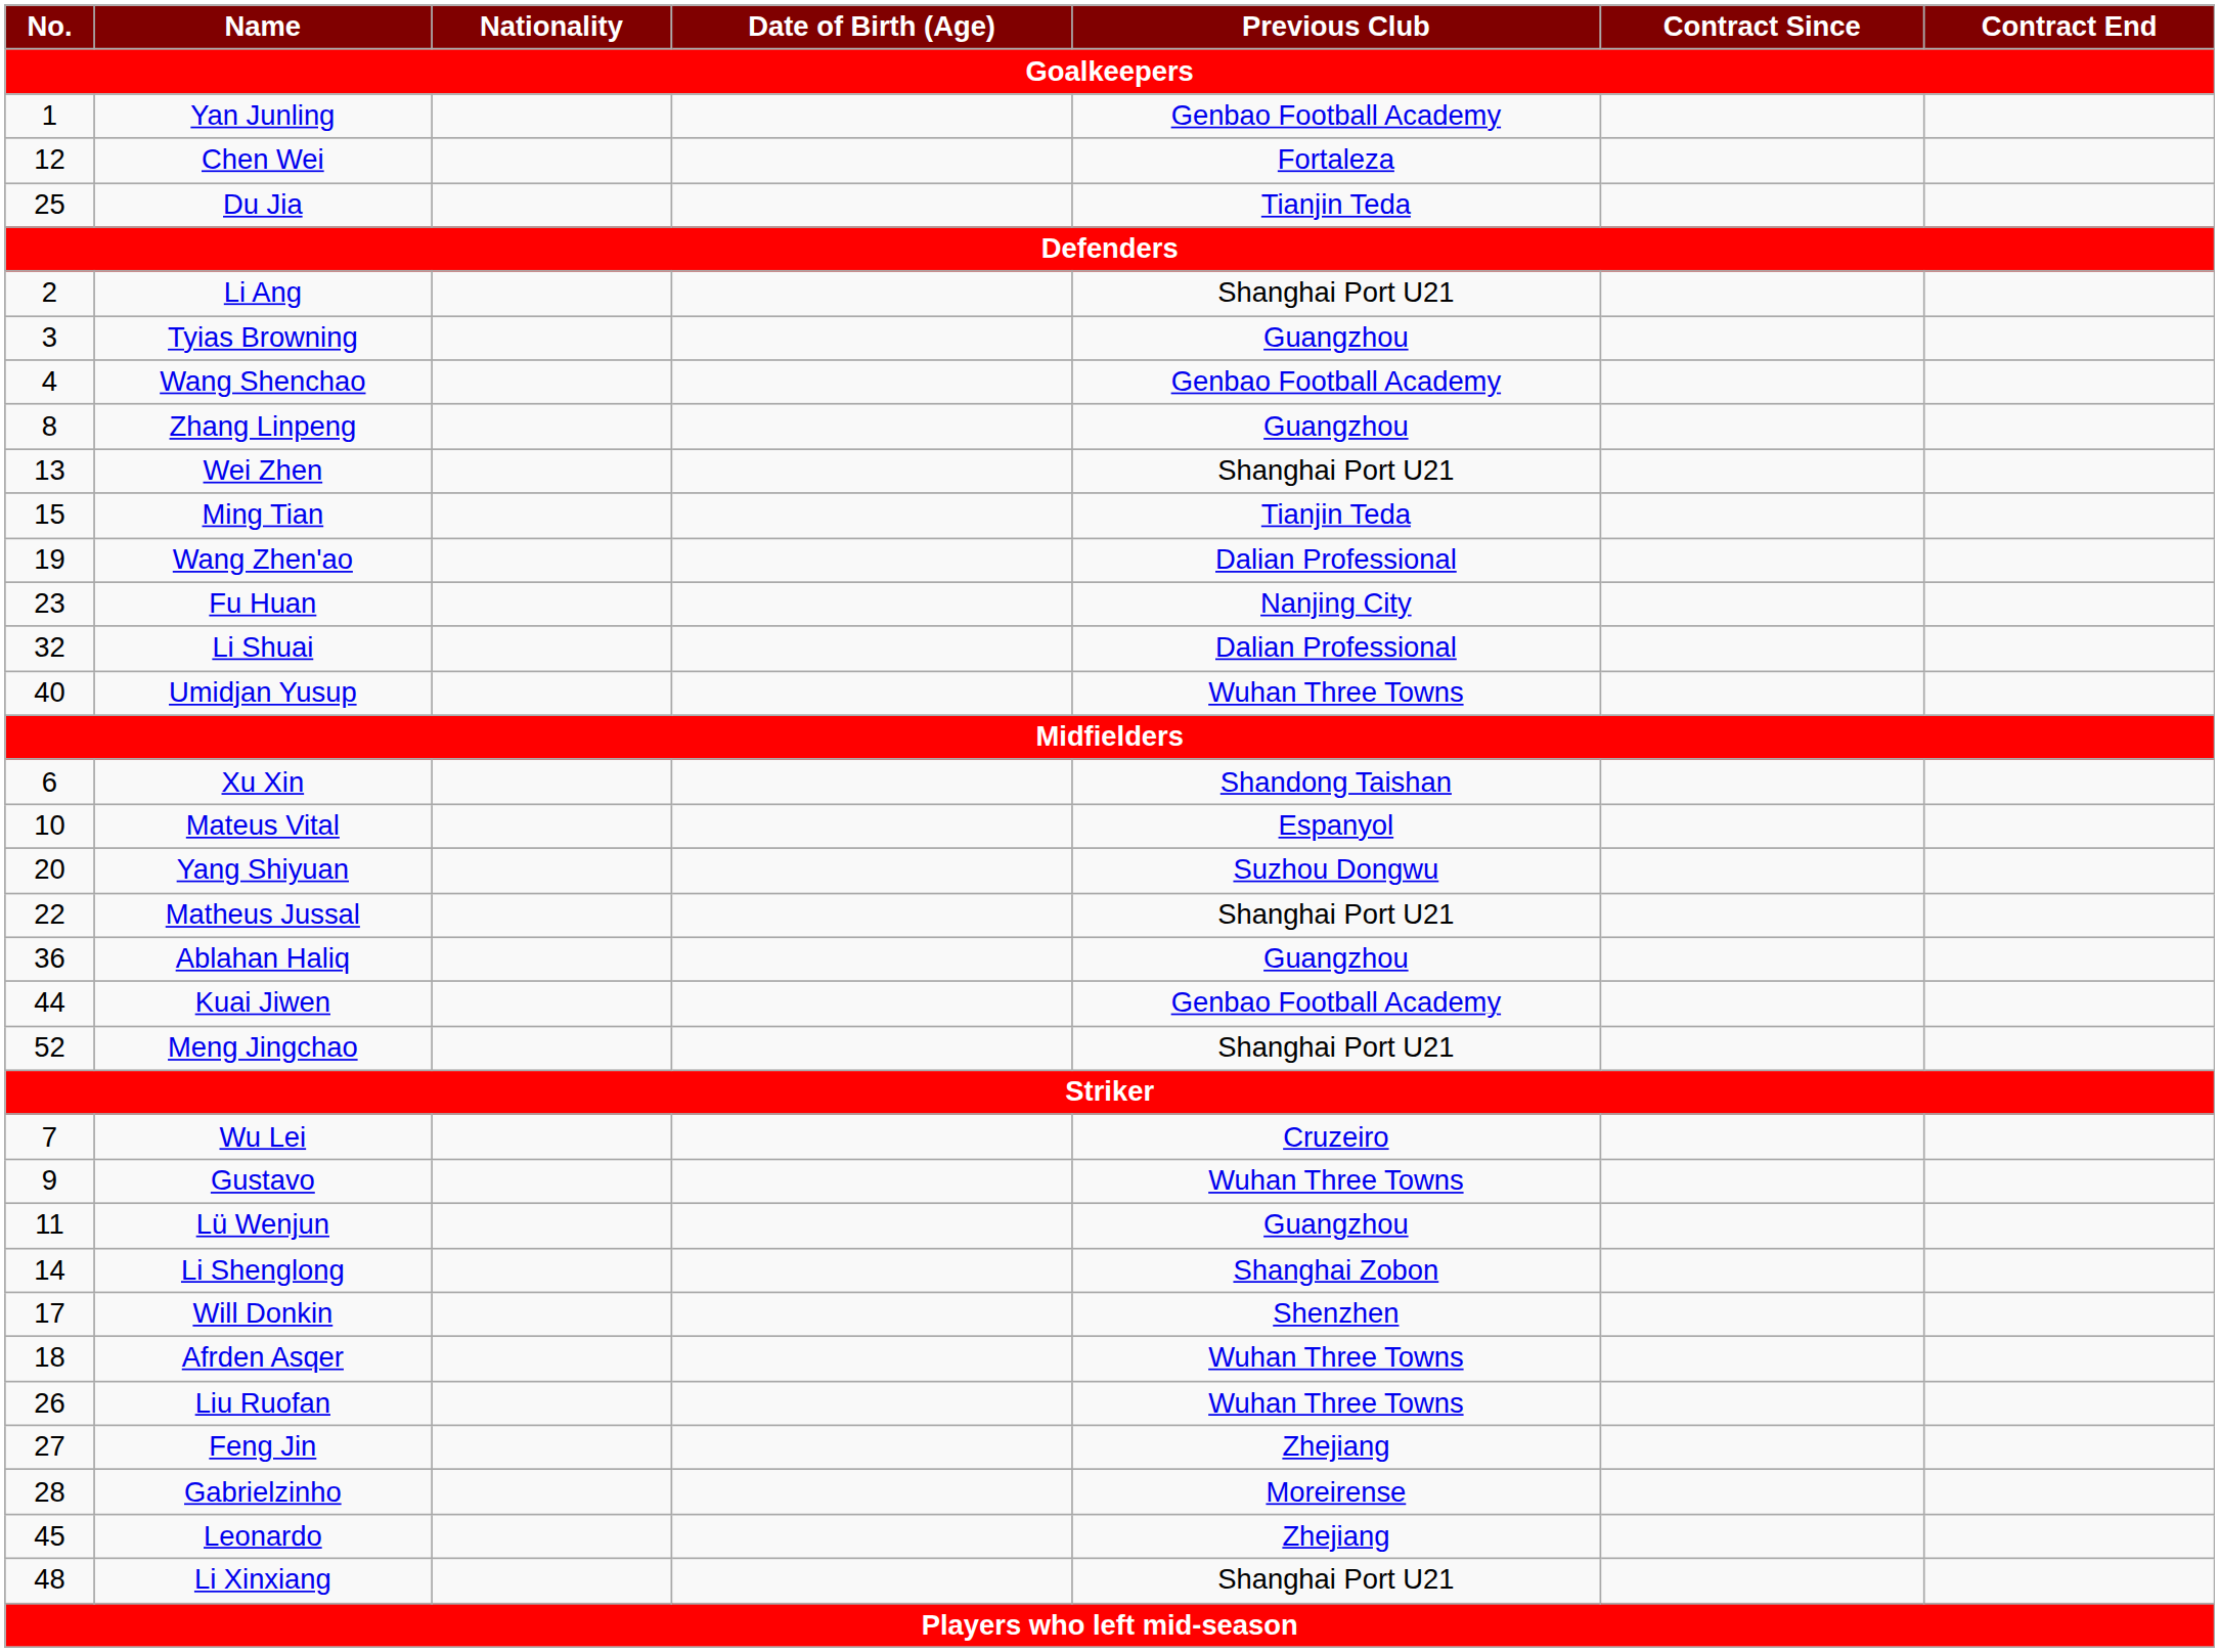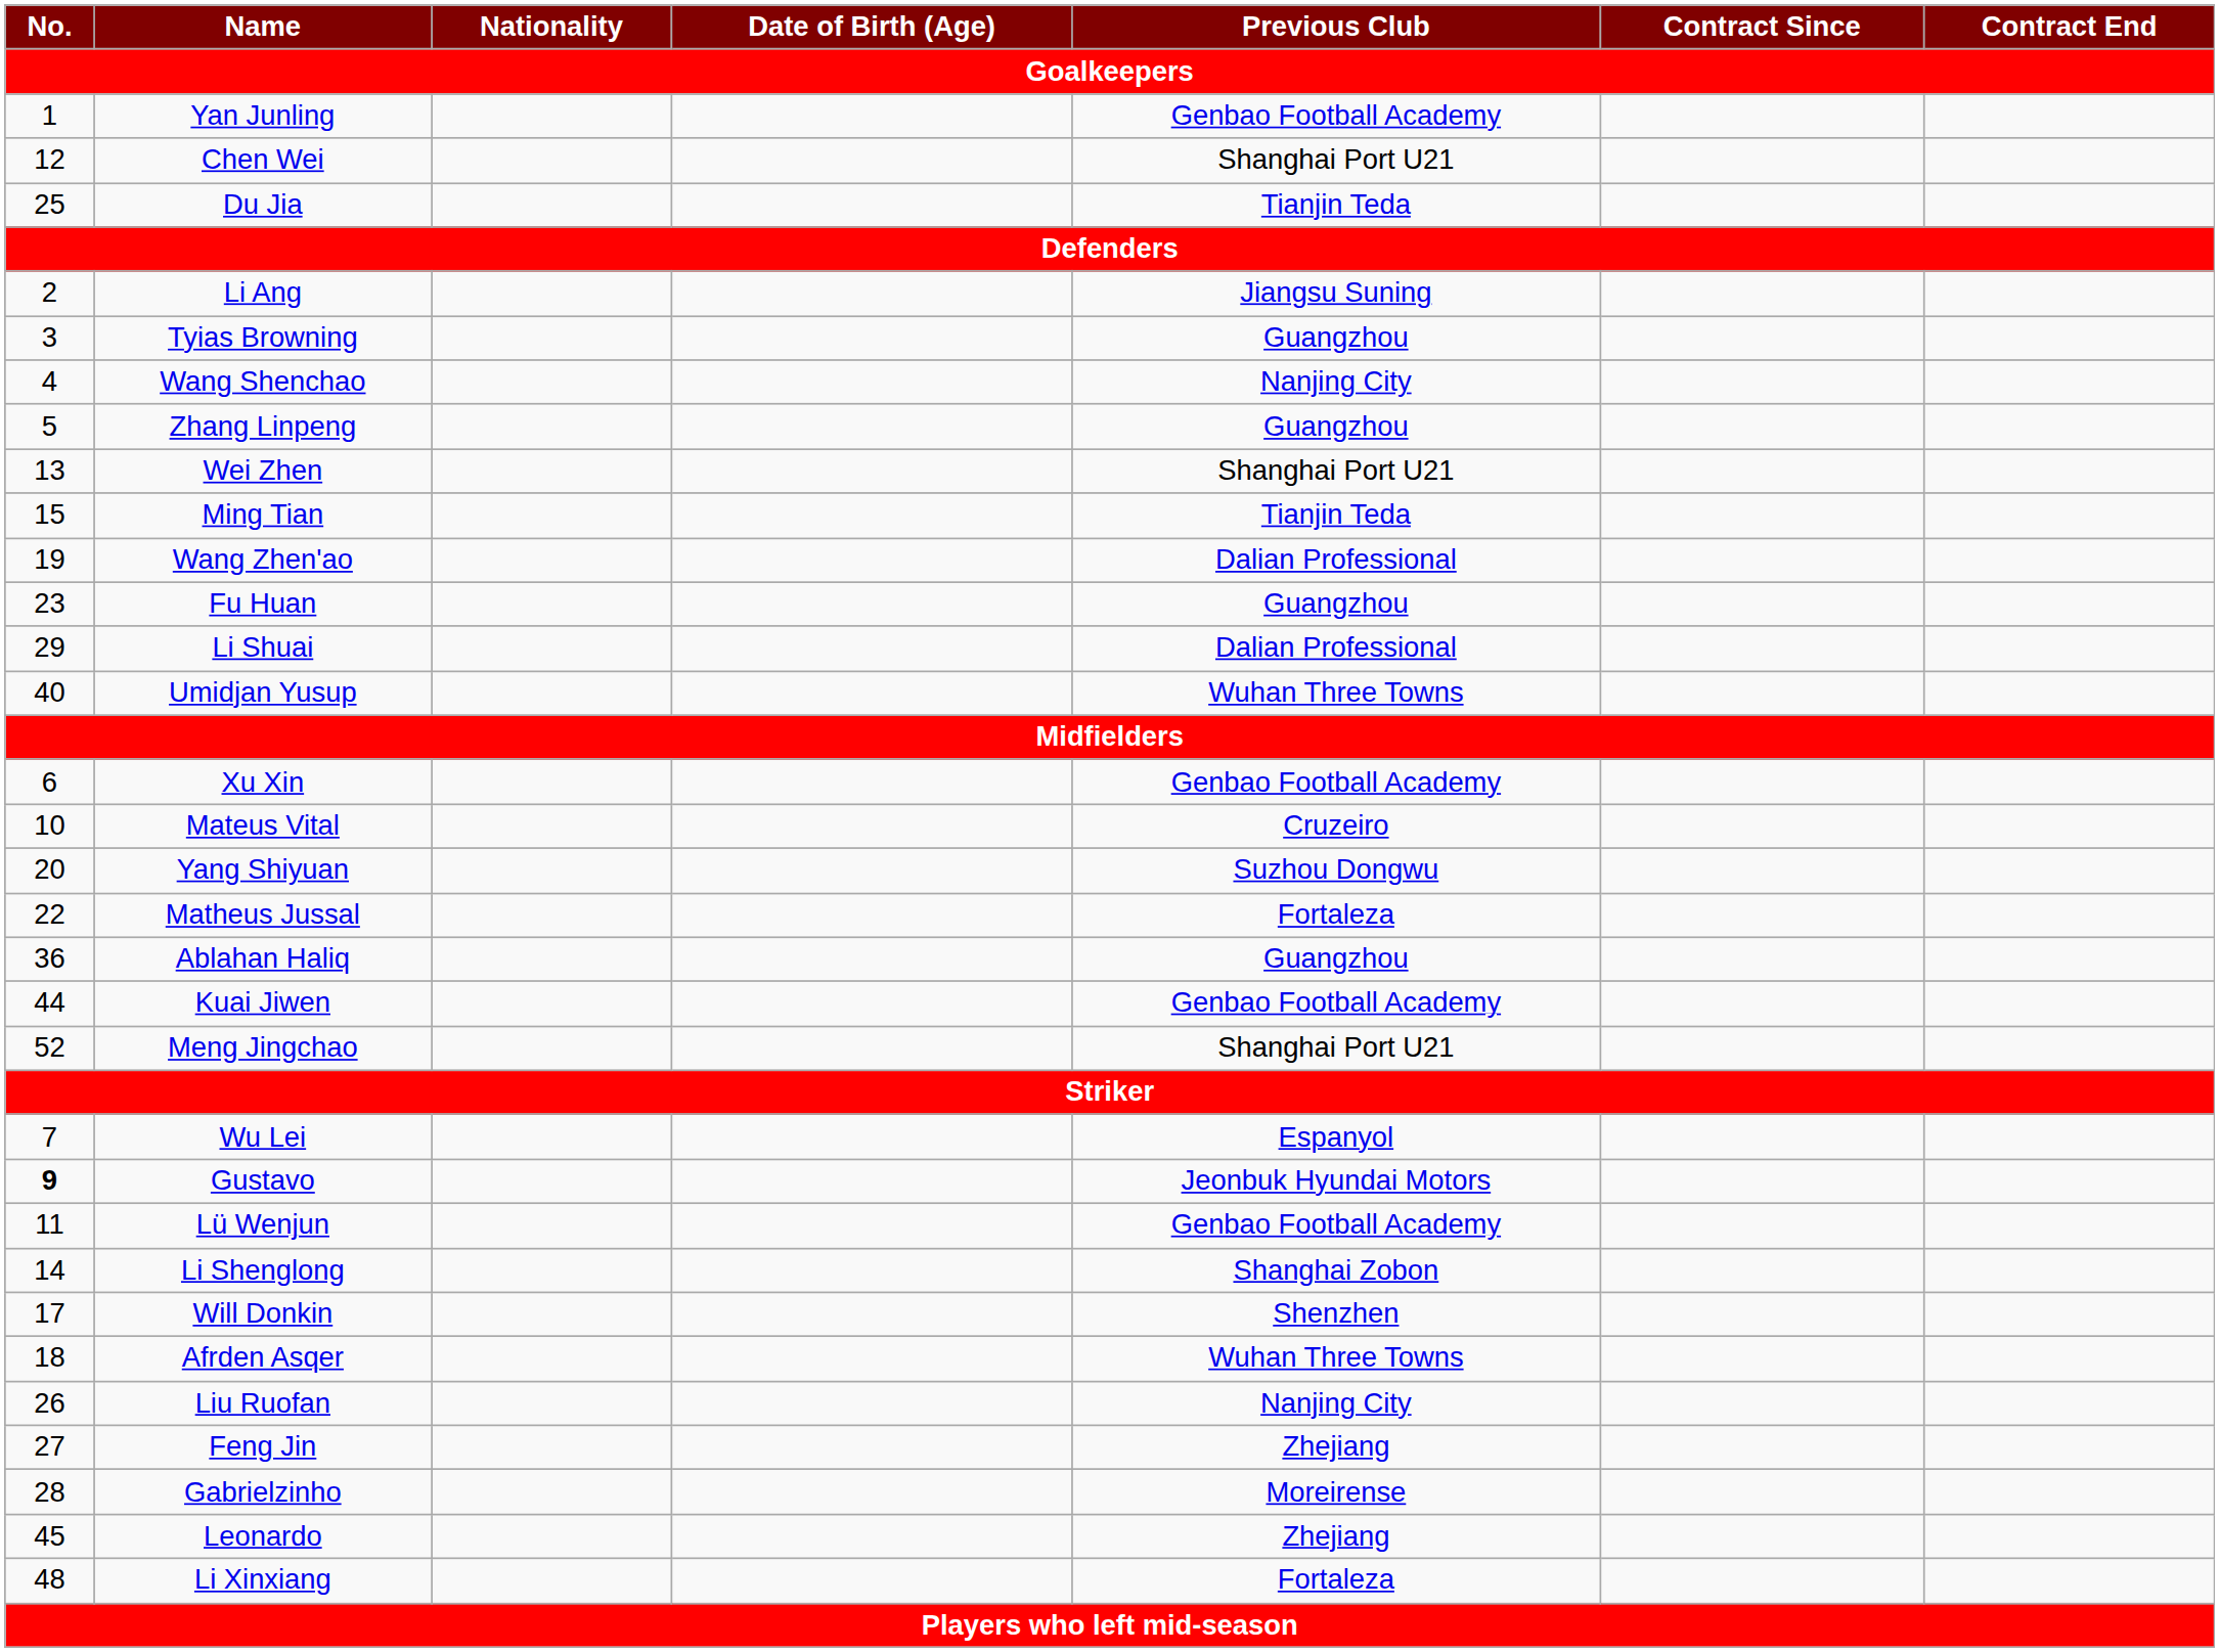 <table class="wikitable" style="text-align:center; font-size:100%; width:100%;">
 <tr>
 <th style="background:#800000; color:white; text-align:center;">No.</th>
 <th style="background:#800000; color:white; text-align:center;">Name</th>
 <th style="background:#800000; color:white; text-align:center;">Nationality</th>
 <th style="background:#800000; color:white; text-align:center;">Date of Birth (Age)</th>
 <th style="background:#800000; color:white; text-align:center;">Previous Club</th>
 <th style="background:#800000; color:white; text-align:center;">Contract Since</th>
 <th style="background:#800000; color:white; text-align:center;">Contract End</th>
 </tr>
 <tr>
 <th colspan="8" style="background:#FF0000; color:white; text-align:center">Goalkeepers</th>
 </tr>
 <tr>
 <td>1</td>
 <td><a href='#'>Yan Junling</a></td>
 <td></td>
 <td></td>
 <td> <a href='#'>Genbao Football Academy</a></td>
 <td></td>
 <td></td>
 </tr>
 <tr>
 <td>12</td>
 <td><a href='#'>Chen Wei</a></td>
 <td></td>
 <td></td>
-<td> <a href='#'>Fortaleza</a></td>
+<td> Shanghai Port U21</td>
 <td></td>
 <td></td>
 </tr>
 <tr>
 <td>25</td>
 <td><a href='#'>Du Jia</a></td>
 <td></td>
 <td></td>
 <td> <a href='#'>Tianjin Teda</a></td>
 <td></td>
 <td></td>
 </tr>
 <tr>
 <th colspan="8" style="background:#FF0000; color:white; text-align:center">Defenders</th>
 </tr>
 <tr>
 <td>2</td>
 <td><a href='#'>Li Ang</a></td>
 <td></td>
 <td></td>
-<td> Shanghai Port U21</td>
+<td> <a href='#'>Jiangsu Suning</a></td>
 <td></td>
 <td></td>
 </tr>
 <tr>
 <td>3</td>
 <td><a href='#'>Tyias Browning</a></td>
 <td></td>
 <td></td>
 <td> <a href='#'>Guangzhou</a></td>
 <td></td>
 <td></td>
 </tr>
 <tr>
 <td>4</td>
 <td><a href='#'>Wang Shenchao</a></td>
 <td></td>
 <td></td>
-<td> <a href='#'>Genbao Football Academy</a></td>
+<td> <a href='#'>Nanjing City</a></td>
 <td></td>
 <td></td>
 </tr>
 <tr>
-<td>8</td>
+<td>5</td>
 <td><a href='#'>Zhang Linpeng</a></td>
 <td></td>
 <td></td>
 <td> <a href='#'>Guangzhou</a></td>
 <td></td>
 <td></td>
 </tr>
 <tr>
 <td>13</td>
 <td><a href='#'>Wei Zhen</a></td>
 <td></td>
 <td></td>
 <td> Shanghai Port U21</td>
 <td></td>
 <td></td>
 </tr>
 <tr>
 <td>15</td>
 <td><a href='#'>Ming Tian</a></td>
 <td></td>
 <td></td>
 <td> <a href='#'>Tianjin Teda</a></td>
 <td></td>
 <td></td>
 </tr>
 <tr>
 <td>19</td>
 <td><a href='#'>Wang Zhen'ao</a></td>
 <td></td>
 <td></td>
 <td> <a href='#'>Dalian Professional</a></td>
 <td></td>
 <td></td>
 </tr>
 <tr>
 <td>23</td>
 <td><a href='#'>Fu Huan</a></td>
 <td></td>
 <td></td>
-<td> <a href='#'>Nanjing City</a></td>
+<td> <a href='#'>Guangzhou</a></td>
 <td></td>
 <td></td>
 </tr>
 <tr>
-<td>32</td>
+<td>29</td>
 <td><a href='#'>Li Shuai</a></td>
 <td></td>
 <td></td>
 <td> <a href='#'>Dalian Professional</a></td>
 <td></td>
 <td></td>
 </tr>
 <tr>
 <td>40</td>
 <td><a href='#'>Umidjan Yusup</a></td>
 <td></td>
 <td></td>
 <td> <a href='#'>Wuhan Three Towns</a></td>
 <td></td>
 <td></td>
 </tr>
 <tr>
 <th colspan="8" style="background:#FF0000; color:white; text-align:center">Midfielders</th>
 </tr>
 <tr>
 <td>6</td>
 <td><a href='#'>Xu Xin</a></td>
 <td></td>
 <td></td>
-<td> <a href='#'>Shandong Taishan</a></td>
+<td> <a href='#'>Genbao Football Academy</a></td>
 <td></td>
 <td></td>
 </tr>
 <tr>
 <td>10</td>
 <td><a href='#'>Mateus Vital</a></td>
 <td></td>
 <td></td>
-<td> <a href='#'>Espanyol</a></td>
+<td> <a href='#'>Cruzeiro</a></td>
 <td></td>
 <td></td>
 </tr>
 <tr>
 <td>20</td>
 <td><a href='#'>Yang Shiyuan</a></td>
 <td></td>
 <td></td>
 <td> <a href='#'>Suzhou Dongwu</a></td>
 <td></td>
 <td></td>
 </tr>
 <tr>
 <td>22</td>
 <td><a href='#'>Matheus Jussal</a></td>
 <td></td>
 <td></td>
-<td> Shanghai Port U21</td>
+<td> <a href='#'>Fortaleza</a></td>
 <td></td>
 <td></td>
 </tr>
 <tr>
 <td>36</td>
 <td><a href='#'>Ablahan Haliq</a></td>
 <td></td>
 <td></td>
 <td> <a href='#'>Guangzhou</a></td>
 <td></td>
 <td></td>
 </tr>
 <tr>
 <td>44</td>
 <td><a href='#'>Kuai Jiwen</a></td>
 <td></td>
 <td></td>
 <td> <a href='#'>Genbao Football Academy</a></td>
 <td></td>
 <td></td>
 </tr>
 <tr>
 <td>52</td>
 <td><a href='#'>Meng Jingchao</a></td>
 <td></td>
 <td></td>
 <td> Shanghai Port U21</td>
 <td></td>
 <td></td>
 </tr>
 <tr>
 <th colspan="8" style="background:#FF0000; color:white; text-align:center">Striker</th>
 </tr>
 <tr>
 <td>7</td>
 <td><a href='#'>Wu Lei</a></td>
 <td></td>
 <td></td>
-<td> <a href='#'>Cruzeiro</a></td>
+<td> <a href='#'>Espanyol</a></td>
 <td></td>
 <td></td>
 </tr>
 <tr>
-<td>9</td>
+<td><strong>9</strong></td>
 <td><a href='#'>Gustavo</a></td>
 <td></td>
 <td></td>
-<td> <a href='#'>Wuhan Three Towns</a></td>
+<td> <a href='#'>Jeonbuk Hyundai Motors</a></td>
 <td></td>
 <td></td>
 </tr>
 <tr>
 <td>11</td>
 <td><a href='#'>Lü Wenjun</a></td>
 <td></td>
 <td></td>
-<td> <a href='#'>Guangzhou</a></td>
+<td> <a href='#'>Genbao Football Academy</a></td>
 <td></td>
 <td></td>
 </tr>
 <tr>
 <td>14</td>
 <td><a href='#'>Li Shenglong</a></td>
 <td></td>
 <td></td>
 <td> <a href='#'>Shanghai Zobon</a></td>
 <td></td>
 <td></td>
 </tr>
 <tr>
 <td>17</td>
 <td><a href='#'>Will Donkin</a></td>
 <td></td>
 <td></td>
 <td> <a href='#'>Shenzhen</a></td>
 <td></td>
 <td></td>
 </tr>
 <tr>
 <td>18</td>
 <td><a href='#'>Afrden Asqer</a></td>
 <td></td>
 <td></td>
 <td> <a href='#'>Wuhan Three Towns</a></td>
 <td></td>
 <td></td>
 </tr>
 <tr>
 <td>26</td>
 <td><a href='#'>Liu Ruofan</a></td>
 <td></td>
 <td></td>
-<td> <a href='#'>Wuhan Three Towns</a></td>
+<td> <a href='#'>Nanjing City</a></td>
 <td></td>
 <td></td>
 </tr>
 <tr>
 <td>27</td>
 <td><a href='#'>Feng Jin</a></td>
 <td></td>
 <td></td>
 <td> <a href='#'>Zhejiang</a></td>
 <td></td>
 <td></td>
 </tr>
 <tr>
 <td>28</td>
 <td><a href='#'>Gabrielzinho</a></td>
 <td></td>
 <td></td>
 <td> <a href='#'>Moreirense</a></td>
 <td></td>
 <td></td>
 </tr>
 <tr>
 <td>45</td>
 <td><a href='#'>Leonardo</a></td>
 <td></td>
 <td></td>
 <td> <a href='#'>Zhejiang</a></td>
 <td></td>
 <td></td>
 </tr>
 <tr>
 <td>48</td>
 <td><a href='#'>Li Xinxiang</a></td>
 <td></td>
 <td></td>
-<td> Shanghai Port U21</td>
+<td> <a href='#'>Fortaleza</a></td>
 <td></td>
 <td></td>
 </tr>
 <tr>
 <th colspan="8" style="background:#FF0000; color:white; text-align:center">Players who left mid-season</th>
 </tr>
 <tr>
 </tr>
 </table>
